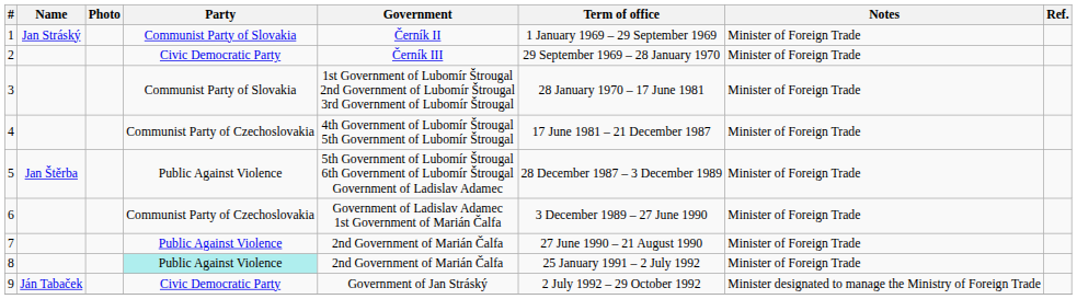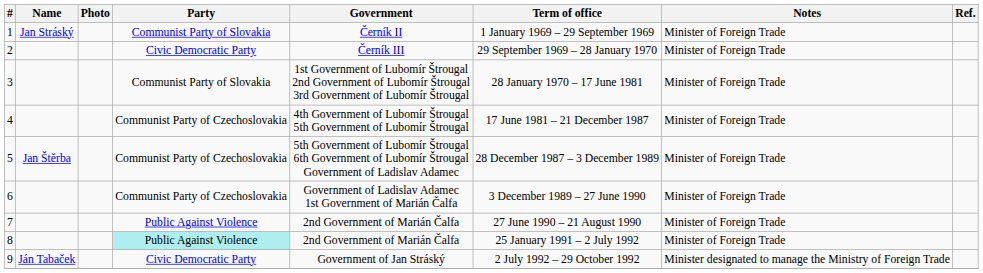 <table class="wikitable">
 <tr>
 <th>#</th>
 <th>Name</th>
 <th>Photo</th>
 <th>Party</th>
 <th>Government</th>
 <th>Term of office</th>
 <th>Notes</th>
 <th>Ref.</th>
 </tr>
 <tr>
 <td align=center>1</td>
 <td align="center"><a href='#'>Jan Stráský</a></td>
 <td></td>
 <td align="center"><a href='#'>Communist Party of Slovakia</a></td>
 <td align="center"><a href='#'>Černík II</a></td>
 <td align="center">1 January 1969 – 29 September 1969</td>
 <td>Minister of Foreign Trade</td>
 <td></td>
 </tr>
 <tr>
 <td align=center>2</td>
 <td align="center"></td>
 <td></td>
 <td align="center"><a href='#'>Civic Democratic Party</a></td>
 <td align="center"><a href='#'>Černík III</a></td>
 <td align="center">29 September 1969 – 28 January 1970</td>
 <td>Minister of Foreign Trade</td>
 <td></td>
 </tr>
 <tr>
 <td align=center>3</td>
 <td align="center"></td>
 <td></td>
 <td align="center">Communist Party of Slovakia</td>
 <td align="center">1st Government of Lubomír Štrougal<br>2nd Government of Lubomír Štrougal<br>3rd Government of Lubomír Štrougal</td>
 <td align="center">28 January 1970 – 17 June 1981</td>
 <td>Minister of Foreign Trade</td>
 <td></td>
 </tr>
 <tr>
 <td align=center>4</td>
 <td align="center"></td>
 <td></td>
 <td align="center">Communist Party of Czechoslovakia</td>
 <td align="center">4th Government of Lubomír Štrougal<br>5th Government of Lubomír Štrougal</td>
 <td align="center">17 June 1981 – 21 December 1987</td>
 <td>Minister of Foreign Trade</td>
 <td></td>
 </tr>
 <tr>
 <td align=center>5</td>
 <td align="center"><a href='#'>Jan Štěrba</a></td>
 <td></td>
-<td align="center">Public Against Violence</td>
+<td align="center">Communist Party of Czechoslovakia</td>
 <td align="center">5th Government of Lubomír Štrougal<br>6th Government of Lubomír Štrougal<br>Government of Ladislav Adamec</td>
 <td align="center">28 December 1987 – 3 December 1989</td>
 <td>Minister of Foreign Trade</td>
 <td></td>
 </tr>
 <tr>
 <td align=center>6</td>
 <td align="center"></td>
 <td></td>
 <td align="center">Communist Party of Czechoslovakia</td>
 <td align="center">Government of Ladislav Adamec<br>1st Government of Marián Čalfa</td>
 <td align="center">3 December 1989 – 27 June 1990</td>
 <td>Minister of Foreign Trade</td>
 <td></td>
 </tr>
 <tr>
 <td align=center>7</td>
 <td align="center"></td>
 <td></td>
 <td align="center"><a href='#'>Public Against Violence</a></td>
 <td align="center">2nd Government of Marián Čalfa</td>
 <td align="center">27 June 1990 – 21 August 1990</td>
 <td>Minister of Foreign Trade</td>
 <td></td>
 </tr>
 <tr>
 <td align=center>8</td>
 <td align="center"></td>
 <td></td>
 <td align="center" style="background: paleturquoise;">Public Against Violence</td>
 <td align="center">2nd Government of Marián Čalfa</td>
 <td align="center">25 January 1991 – 2 July 1992</td>
 <td>Minister of Foreign Trade</td>
 <td></td>
 </tr>
 <tr>
 <td align=center>9</td>
 <td align="center"><a href='#'>Ján Tabaček</a></td>
 <td></td>
 <td align="center"><a href='#'>Civic Democratic Party</a></td>
 <td align="center">Government of Jan Stráský</td>
 <td align="center">2 July 1992 – 29 October 1992</td>
 <td>Minister designated to manage the Ministry of Foreign Trade</td>
 <td></td>
 </tr>
 <tr>
 </tr>
 </table>
